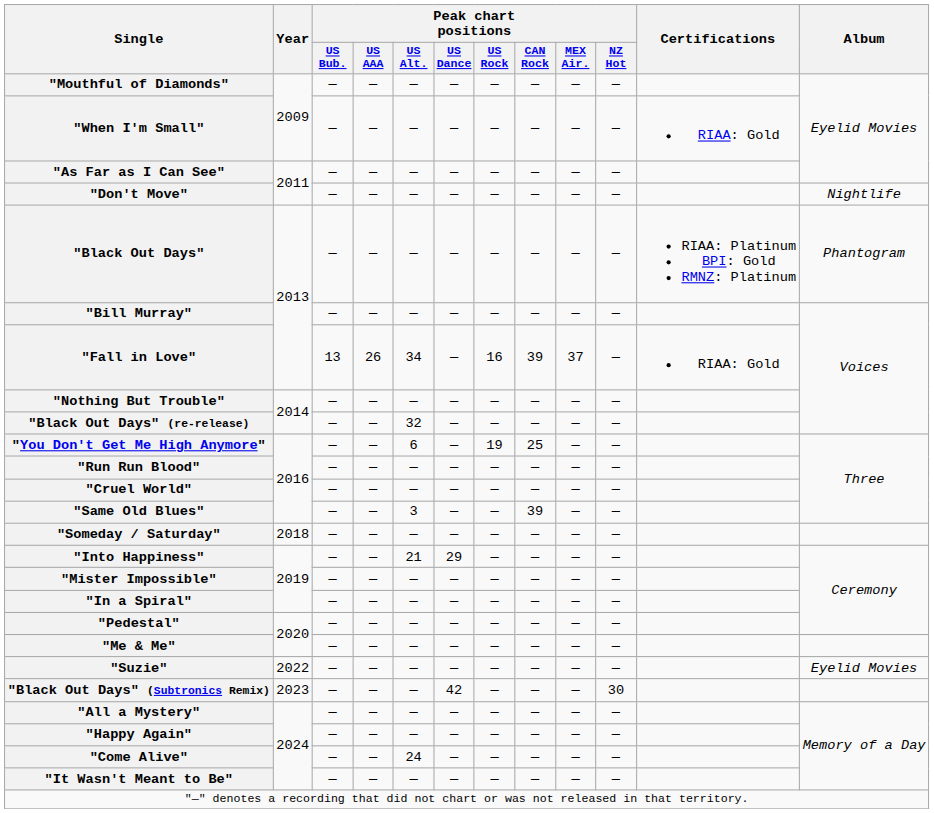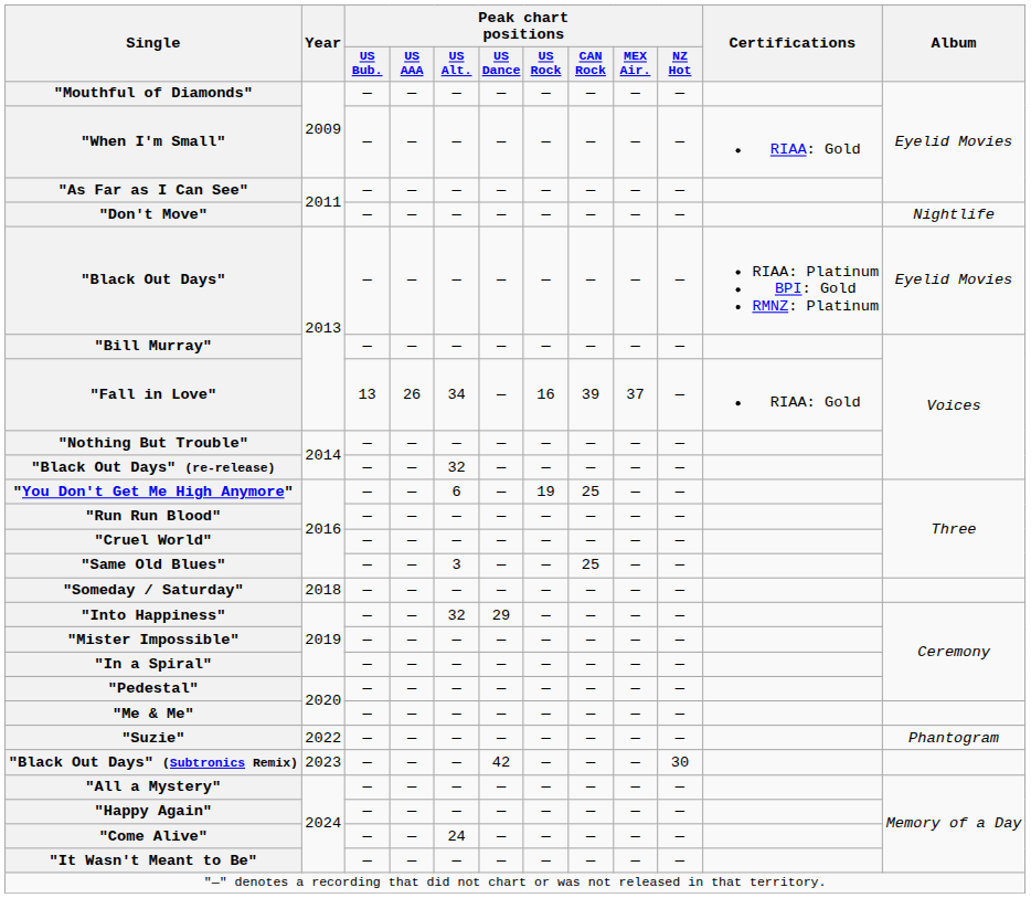 <table class="wikitable plainrowheaders" style="text-align:center;">
 <tr>
 <th rowspan="2">Single</th>
 <th rowspan="2">Year</th>
 <th colspan="8">Peak chart<br>positions</th>
 <th rowspan="2">Certifications</th>
 <th rowspan="2">Album</th>
 </tr>
 <tr>
 <th scope="col" style="width:3em;font-size:85%;"><a href='#'>US<br>Bub.</a><br></th>
 <th scope="col" style="width:3em;font-size:85%;"><a href='#'>US<br>AAA</a><br></th>
 <th scope="col" style="width:3em;font-size:85%;"><a href='#'>US<br>Alt.</a><br></th>
 <th scope="col" style="width:3em;font-size:85%;"><a href='#'>US<br>Dance</a><br></th>
 <th scope="col" style="width:3em;font-size:85%;"><a href='#'>US<br>Rock</a><br></th>
 <th scope="col" style="width:3em;font-size:85%;"><a href='#'>CAN<br>Rock</a><br></th>
 <th scope="col" style="width:3em;font-size:85%;"><a href='#'>MEX<br>Air.</a><br></th>
 <th scope="col" style="width:3em;font-size:85%;"><a href='#'>NZ<br>Hot</a><br></th>
 </tr>
 <tr>
 <th scope="row">"Mouthful of Diamonds"</th>
 <td rowspan="2">2009</td>
 <td>—</td>
 <td>—</td>
 <td>—</td>
 <td>—</td>
 <td>—</td>
 <td>—</td>
 <td>—</td>
 <td>—</td>
 <td></td>
 <td rowspan="3"><em>Eyelid Movies</em></td>
 </tr>
 <tr>
 <th scope="row">"When I'm Small"</th>
 <td>—</td>
 <td>—</td>
 <td>—</td>
 <td>—</td>
 <td>—</td>
 <td>—</td>
 <td>—</td>
 <td>—</td>
 <td><br><ul><li><a href='#'>RIAA</a>: Gold</li></ul></td>
 </tr>
 <tr>
 <th scope="row">"As Far as I Can See"</th>
 <td rowspan="2">2011</td>
 <td>—</td>
 <td>—</td>
 <td>—</td>
 <td>—</td>
 <td>—</td>
 <td>—</td>
 <td>—</td>
 <td>—</td>
 <td></td>
 </tr>
 <tr>
 <th scope="row">"Don't Move"</th>
 <td>—</td>
 <td>—</td>
 <td>—</td>
 <td>—</td>
 <td>—</td>
 <td>—</td>
 <td>—</td>
 <td>—</td>
 <td></td>
 <td><em>Nightlife</em></td>
 </tr>
 <tr>
 <th scope="row">"Black Out Days"</th>
 <td rowspan="3">2013</td>
 <td>—</td>
 <td>—</td>
 <td>—</td>
 <td>—</td>
 <td>—</td>
 <td>—</td>
 <td>—</td>
 <td>—</td>
 <td><br><ul><li>RIAA: Platinum</li><li><a href='#'>BPI</a>: Gold</li><li><a href='#'>RMNZ</a>: Platinum</li></ul></td>
-<td><em>Phantogram</em></td>
+<td><em>Eyelid Movies</em></td>
 </tr>
 <tr>
 <th scope="row">"Bill Murray"</th>
 <td>—</td>
 <td>—</td>
 <td>—</td>
 <td>—</td>
 <td>—</td>
 <td>—</td>
 <td>—</td>
 <td>—</td>
 <td></td>
 <td rowspan="4"><em>Voices</em></td>
 </tr>
 <tr>
 <th scope="row">"Fall in Love"</th>
 <td>13</td>
 <td>26</td>
 <td>34</td>
 <td>—</td>
 <td>16</td>
 <td>39</td>
 <td>37</td>
 <td>—</td>
 <td><br><ul><li>RIAA: Gold</li></ul></td>
 </tr>
 <tr>
 <th scope="row">"Nothing But Trouble"</th>
 <td rowspan="2">2014</td>
 <td>—</td>
 <td>—</td>
 <td>—</td>
 <td>—</td>
 <td>—</td>
 <td>—</td>
 <td>—</td>
 <td>—</td>
 <td></td>
 </tr>
 <tr>
 <th scope="row">"Black Out Days" <small>(re-release)</small></th>
 <td>—</td>
 <td>—</td>
 <td>32</td>
 <td>—</td>
 <td>—</td>
 <td>—</td>
 <td>—</td>
 <td>—</td>
 <td></td>
 </tr>
 <tr>
 <th scope="row">"<a href='#'>You Don't Get Me High Anymore</a>"</th>
 <td rowspan="4">2016</td>
 <td>—</td>
 <td>—</td>
 <td>6</td>
 <td>—</td>
 <td>19</td>
 <td>25</td>
 <td>—</td>
 <td>—</td>
 <td></td>
 <td rowspan="4"><em>Three</em></td>
 </tr>
 <tr>
 <th scope="row">"Run Run Blood"</th>
 <td>—</td>
 <td>—</td>
 <td>—</td>
 <td>—</td>
 <td>—</td>
 <td>—</td>
 <td>—</td>
 <td>—</td>
 <td></td>
 </tr>
 <tr>
 <th scope="row">"Cruel World"</th>
 <td>—</td>
 <td>—</td>
 <td>—</td>
 <td>—</td>
 <td>—</td>
 <td>—</td>
 <td>—</td>
 <td>—</td>
 <td></td>
 </tr>
 <tr>
 <th scope="row">"Same Old Blues"</th>
 <td>—</td>
 <td>—</td>
 <td>3</td>
 <td>—</td>
 <td>—</td>
-<td>39</td>
+<td>25</td>
 <td>—</td>
 <td>—</td>
 <td></td>
 </tr>
 <tr>
 <th scope="row">"Someday / Saturday"</th>
 <td>2018</td>
 <td>—</td>
 <td>—</td>
 <td>—</td>
 <td>—</td>
 <td>—</td>
 <td>—</td>
 <td>—</td>
 <td>—</td>
 <td></td>
 <td></td>
 </tr>
 <tr>
 <th scope="row">"Into Happiness"</th>
 <td rowspan="3">2019</td>
 <td>—</td>
 <td>—</td>
-<td>21</td>
+<td>32</td>
 <td>29</td>
 <td>—</td>
 <td>—</td>
 <td>—</td>
 <td>—</td>
 <td></td>
 <td rowspan="4"><em>Ceremony</em></td>
 </tr>
 <tr>
 <th scope="row">"Mister Impossible"</th>
 <td>—</td>
 <td>—</td>
 <td>—</td>
 <td>—</td>
 <td>—</td>
 <td>—</td>
 <td>—</td>
 <td>—</td>
 <td></td>
 </tr>
 <tr>
 <th scope="row">"In a Spiral"</th>
 <td>—</td>
 <td>—</td>
 <td>—</td>
 <td>—</td>
 <td>—</td>
 <td>—</td>
 <td>—</td>
 <td>—</td>
 <td></td>
 </tr>
 <tr>
 <th scope="row">"Pedestal"</th>
 <td rowspan="2">2020</td>
 <td>—</td>
 <td>—</td>
 <td>—</td>
 <td>—</td>
 <td>—</td>
 <td>—</td>
 <td>—</td>
 <td>—</td>
 <td></td>
 </tr>
 <tr>
 <th scope="row">"Me & Me"</th>
 <td>—</td>
 <td>—</td>
 <td>—</td>
 <td>—</td>
 <td>—</td>
 <td>—</td>
 <td>—</td>
 <td>—</td>
 <td></td>
 <td></td>
 </tr>
 <tr>
 <th scope="row">"Suzie"</th>
 <td>2022</td>
 <td>—</td>
 <td>—</td>
 <td>—</td>
 <td>—</td>
 <td>—</td>
 <td>—</td>
 <td>—</td>
 <td>—</td>
 <td></td>
-<td><em>Eyelid Movies</em></td>
+<td><em>Phantogram</em></td>
 </tr>
 <tr>
 <th scope="row">"Black Out Days" <small>(<a href='#'>Subtronics</a> Remix)</small></th>
 <td>2023</td>
 <td>—</td>
 <td>—</td>
 <td>—</td>
 <td>42</td>
 <td>—</td>
 <td>—</td>
 <td>—</td>
 <td>30</td>
 <td></td>
 <td></td>
 </tr>
 <tr>
 <th scope="row">"All a Mystery"</th>
 <td rowspan="4">2024</td>
 <td>—</td>
 <td>—</td>
 <td>—</td>
 <td>—</td>
 <td>—</td>
 <td>—</td>
 <td>—</td>
 <td>—</td>
 <td></td>
 <td rowspan="4"><em>Memory of a Day</em></td>
 </tr>
 <tr>
 <th scope="row">"Happy Again"</th>
 <td>—</td>
 <td>—</td>
 <td>—</td>
 <td>—</td>
 <td>—</td>
 <td>—</td>
 <td>—</td>
 <td>—</td>
 <td></td>
 </tr>
 <tr>
 <th scope="row">"Come Alive"</th>
 <td>—</td>
 <td>—</td>
 <td>24</td>
 <td>—</td>
 <td>—</td>
 <td>—</td>
 <td>—</td>
 <td>—</td>
 <td></td>
 </tr>
 <tr>
 <th scope="row">"It Wasn't Meant to Be"</th>
 <td>—</td>
 <td>—</td>
 <td>—</td>
 <td>—</td>
 <td>—</td>
 <td>—</td>
 <td>—</td>
 <td>—</td>
 <td></td>
 </tr>
 <tr>
 <td colspan="14" style="font-size:85%;">"—" denotes a recording that did not chart or was not released in that territory.</td>
 </tr>
 </table>
